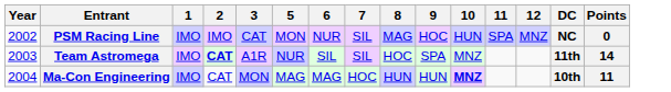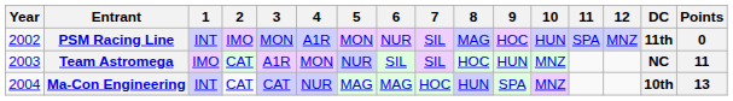 <table class="wikitable" style="text-align:center; font-size:90%">
 <tr>
 <th>Year</th>
 <th>Entrant</th>
 <th>1</th>
 <th>2</th>
 <th>3</th>
+<th>4</th>
 <th>5</th>
 <th>6</th>
 <th>7</th>
 <th>8</th>
 <th>9</th>
 <th>10</th>
 <th>11</th>
 <th>12</th>
 <th>DC</th>
 <th>Points</th>
 </tr>
 <tr>
 <td><a href='#'>2002</a></td>
 <th><a href='#'>PSM Racing Line</a></th>
-<td style="background:#CFCFFF;"><a href='#'>IMO</a><br></td>
+<td style="background:#CFCFFF;"><a href='#'>INT</a><br></td>
 <td style="background:#EFCFFF;"><a href='#'>IMO</a><br></td>
-<td style="background:#CFCFFF;"><a href='#'>CAT</a><br></td>
+<td style="background:#CFCFFF;"><a href='#'>MON</a><br></td>
+<td style="background:#CFCFFF;"><a href='#'>A1R</a><br></td>
 <td style="background:#EFCFFF;"><a href='#'>MON</a><br></td>
 <td style="background:#EFCFFF;"><a href='#'>NUR</a><br></td>
 <td style="background:#EFCFFF;"><a href='#'>SIL</a><br></td>
 <td style="background:#CFCFFF;"><a href='#'>MAG</a><br></td>
 <td style="background:#EFCFFF;"><a href='#'>HOC</a><br></td>
 <td style="background:#CFCFFF;"><a href='#'>HUN</a><br></td>
 <td style="background:#CFCFFF;"><a href='#'>SPA</a><br></td>
 <td style="background:#CFCFFF;"><a href='#'>MNZ</a><br></td>
-<th>NC</th>
+<th>11th</th>
 <th>0</th>
 </tr>
 <tr>
 <td><a href='#'>2003</a></td>
 <th><a href='#'>Team Astromega</a></th>
 <td style="background:#EFCFFF;"><a href='#'>IMO</a><br></td>
-<td style="background:#DFFFDF;"><strong><a href='#'>CAT</a><br></strong></td>
+<td style="background:#DFFFDF;"><a href='#'>CAT</a><br></td>
 <td style="background:#EFCFFF;"><a href='#'>A1R</a><br></td>
+<td style="background:#EFCFFF;"><a href='#'>MON</a><br></td>
 <td style="background:#CFCFFF;"><a href='#'>NUR</a><br></td>
 <td style="background:#DFFFDF;"><a href='#'>SIL</a><br></td>
 <td style="background:#EFCFFF;"><a href='#'>SIL</a><br></td>
 <td style="background:#DFFFDF;"><a href='#'>HOC</a><br></td>
-<td style="background:#DFFFDF;"><a href='#'>SPA</a><br></td>
+<td style="background:#DFFFDF;"><a href='#'>HUN</a><br></td>
 <td style="background:#DFFFDF;"><a href='#'>MNZ</a><br></td>
 <td></td>
 <td></td>
-<th>11th</th>
-<th>14</th>
+<th>NC</th>
+<th>11</th>
 </tr>
 <tr>
 <td><a href='#'>2004</a></td>
 <th><a href='#'>Ma-Con Engineering</a></th>
-<td style="background:#CFCFFF;"><a href='#'>IMO</a><br></td>
+<td style="background:#CFCFFF;"><a href='#'>INT</a><br></td>
 <td><a href='#'>CAT</a></td>
-<td style="background:#CFCFFF;"><a href='#'>MON</a><br></td>
+<td style="background:#CFCFFF;"><a href='#'>CAT</a><br></td>
+<td style="background:#CFCFFF;"><a href='#'>NUR</a><br></td>
 <td style="background:#DFFFDF;"><a href='#'>MAG</a><br></td>
 <td style="background:#DFFFDF;"><a href='#'>MAG</a><br></td>
 <td style="background:#DFFFDF;"><a href='#'>HOC</a><br></td>
 <td style="background:#CFCFFF;"><a href='#'>HUN</a><br></td>
-<td style="background:#DFFFDF;"><a href='#'>HUN</a><br></td>
-<td style="background:#EFCFFF;"><strong><a href='#'>MNZ</a><br></strong></td>
+<td style="background:#DFFFDF;"><a href='#'>SPA</a><br></td>
+<td style="background:#EFCFFF;"><a href='#'>MNZ</a><br></td>
 <td></td>
 <td></td>
 <th>10th</th>
-<th>11</th>
+<th>13</th>
 </tr>
 </table>
